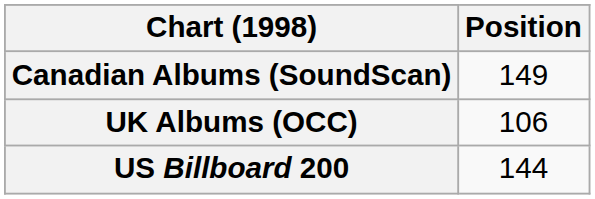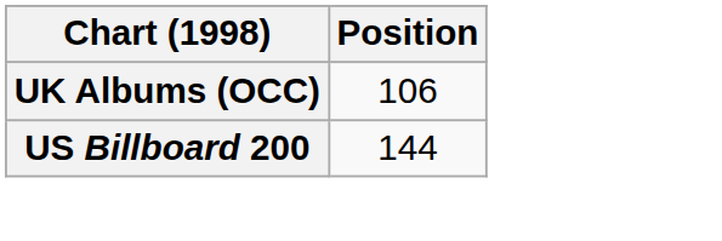 <table class="wikitable sortable plainrowheaders" style="text-align:center">
 <tr>
 <th scope="col">Chart (1998)</th>
 <th scope="col">Position</th>
-</tr>
-<tr>
-<th scope="row">Canadian Albums (SoundScan)</th>
-<td>149</td>
 </tr>
 <tr>
 <th scope="row">UK Albums (OCC)</th>
 <td>106</td>
 </tr>
 <tr>
 <th scope="row">US <em>Billboard</em> 200</th>
 <td>144</td>
 </tr>
 </table>
